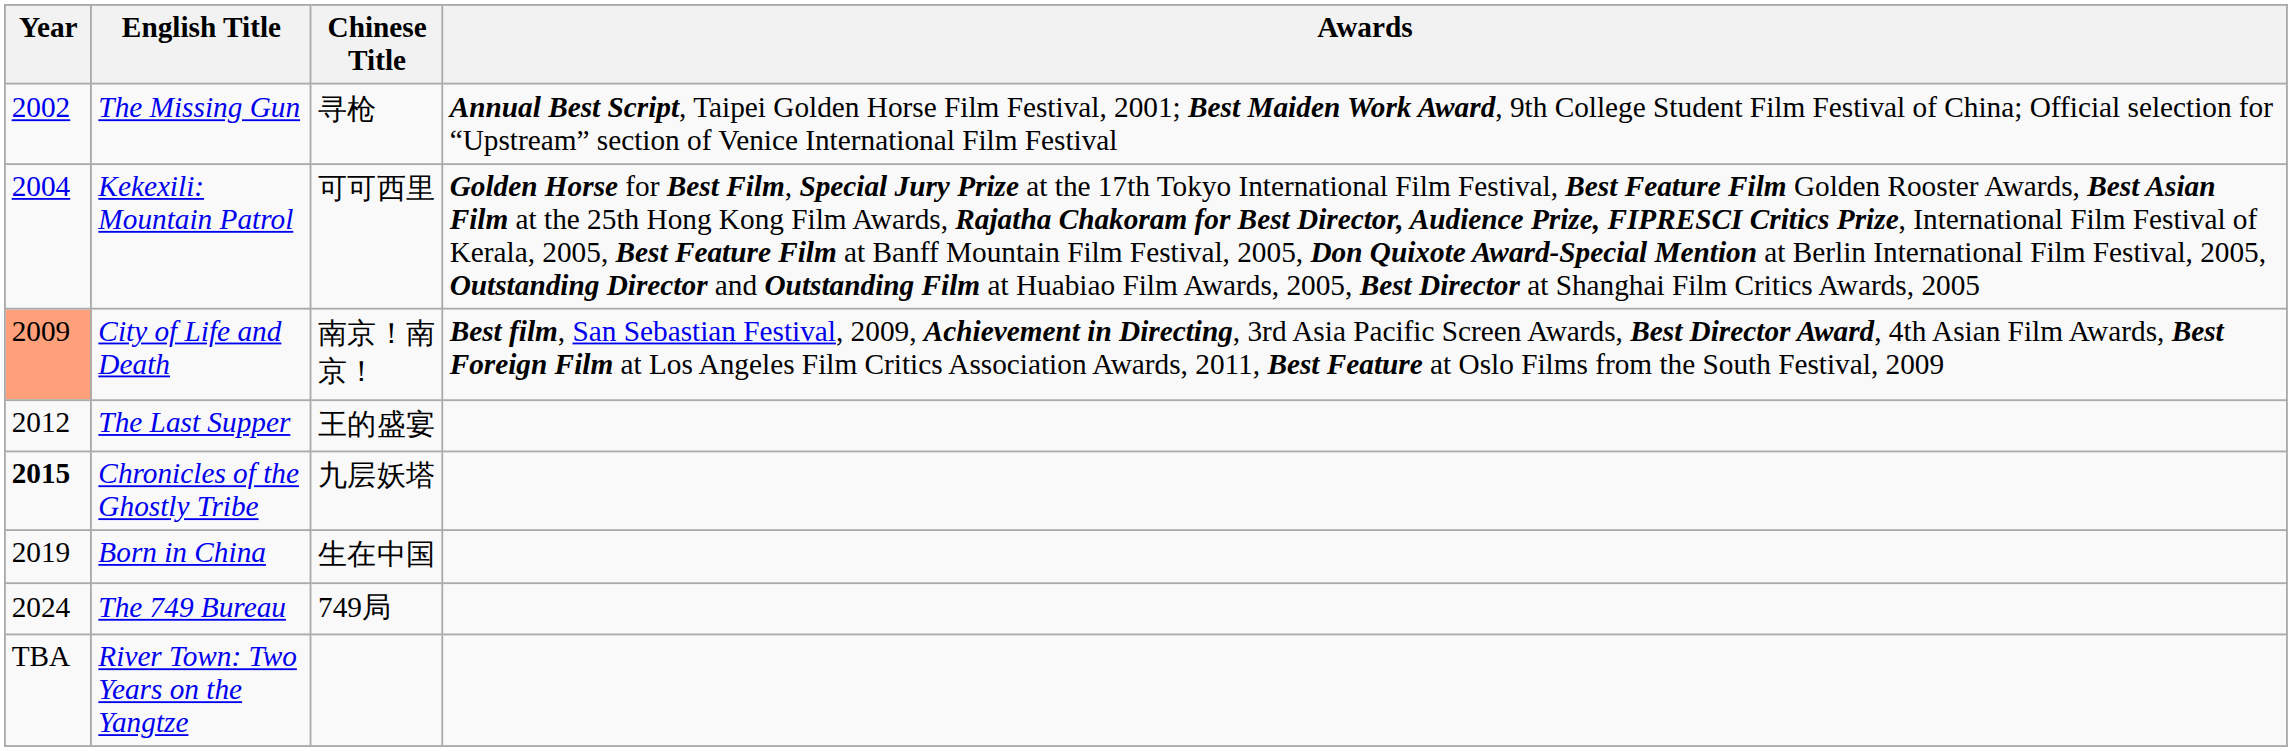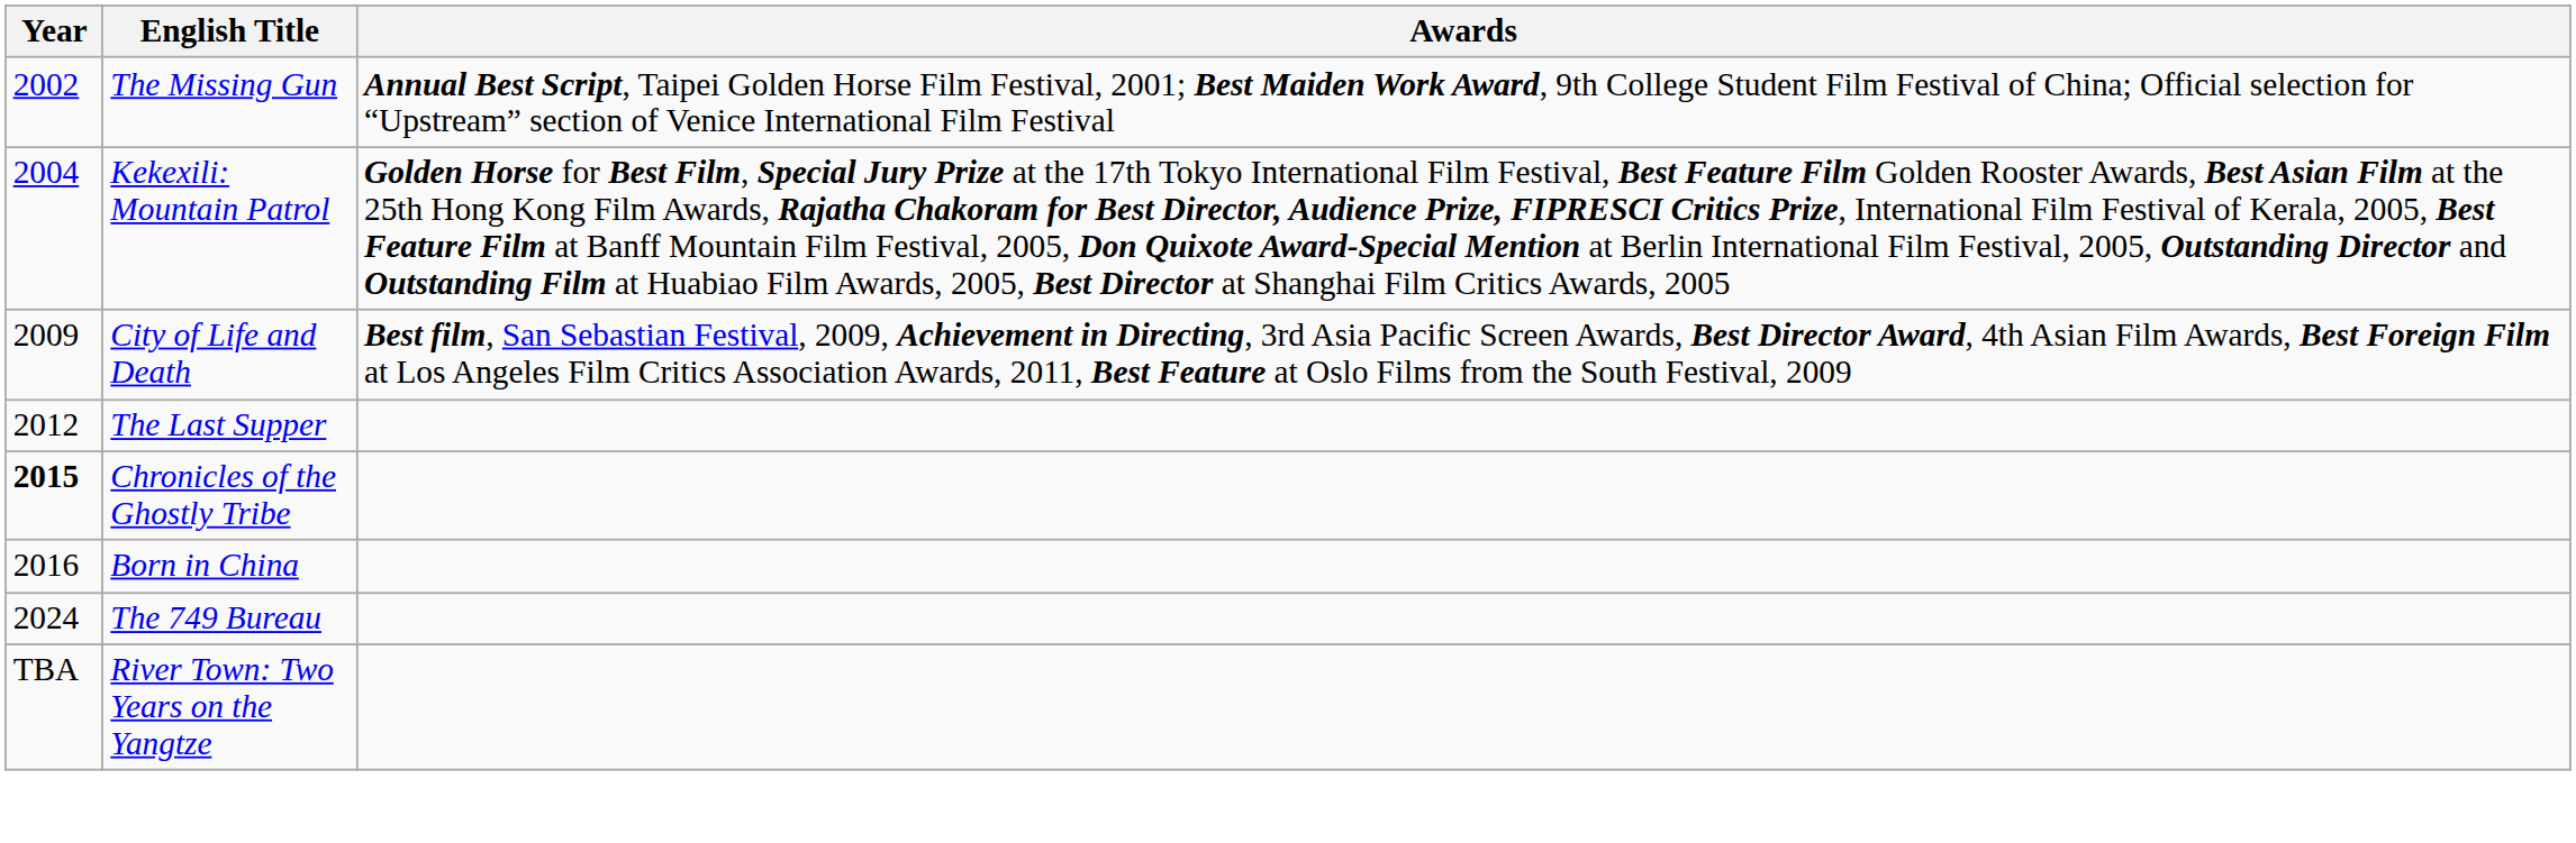 <table class="wikitable">
 <tr>
 <th align="left" valign="top" width="40">Year</th>
 <th align="left" valign="top">English Title</th>
-<th align="left" valign="top">Chinese Title</th>
 <th align="left" valign="top">Awards</th>
 </tr>
 <tr>
 <td align="left" valign="top"><a href='#'>2002</a></td>
 <td align="left" valign="top"><em><a href='#'>The Missing Gun</a></em></td>
-<td align="left" valign="top">寻枪</td>
 <td align="left" valign="top"><strong><em>Annual Best Script</em></strong>, Taipei Golden Horse Film Festival, 2001; <strong><em>Best Maiden Work Award</em></strong>, 9th College Student Film Festival of China; Official selection for “Upstream” section of Venice International Film Festival</td>
 </tr>
 <tr>
 <td align="left" valign="top"><a href='#'>2004</a></td>
 <td align="left" valign="top"><em><a href='#'>Kekexili: Mountain Patrol</a></em></td>
-<td align="left" valign="top">可可西里</td>
 <td align="left" valign="top"><strong><em>Golden Horse</em></strong> for <strong><em>Best Film</em></strong>, <strong><em>Special Jury Prize</em></strong> at the 17th Tokyo International Film Festival,  <strong><em>Best Feature Film</em></strong> Golden Rooster Awards, <strong><em>Best Asian Film</em></strong> at the 25th Hong Kong Film Awards, <strong><em>Rajatha Chakoram for Best Director, Audience Prize, FIPRESCI Critics Prize</em></strong>, International Film Festival of Kerala, 2005, <strong><em>Best Feature Film</em></strong> at Banff Mountain Film Festival, 2005, <strong><em>Don Quixote Award-Special Mention</em></strong> at Berlin International Film Festival, 2005, <strong><em>Outstanding Director</em></strong> and <strong><em>Outstanding Film</em></strong> at Huabiao Film Awards, 2005, <strong><em>Best Director</em></strong> at Shanghai Film Critics Awards, 2005</td>
 </tr>
 <tr>
-<td align="left" valign="top" style="background: lightsalmon;">2009</td>
+<td align="left" valign="top">2009</td>
 <td align="left" valign="top"><em><a href='#'>City of Life and Death</a></em></td>
-<td align="left" valign="top">南京！南京！</td>
 <td align="left" valign="top"><strong><em>Best film</em></strong>, <a href='#'>San Sebastian Festival</a>, 2009, <strong><em>Achievement in Directing</em></strong>, 3rd Asia Pacific Screen Awards, <strong><em>Best Director Award</em></strong>, 4th Asian Film Awards, <strong><em>Best Foreign Film</em></strong> at Los Angeles Film Critics Association Awards, 2011, <strong><em>Best Feature</em></strong> at Oslo Films from the South Festival, 2009</td>
 </tr>
 <tr>
 <td align="left" valign="top">2012</td>
 <td align="left" valign="top"><em><a href='#'>The Last Supper</a></em></td>
-<td align="left" valign="top">王的盛宴</td>
 <td align="left" valign="top"></td>
 </tr>
 <tr>
 <td align="left" valign="top"><strong>2015</strong></td>
 <td align="left" valign="top"><em><a href='#'>Chronicles of the Ghostly Tribe</a></em></td>
-<td align="left" valign="top">九层妖塔</td>
 <td align="left" valign="top"></td>
 </tr>
 <tr>
-<td align="left" valign="top">2019</td>
+<td align="left" valign="top">2016</td>
 <td align="left" valign="top"><em><a href='#'>Born in China</a></em></td>
-<td align="left" valign="top">生在中国</td>
 <td align="left" valign="top"></td>
 </tr>
 <tr>
 <td>2024</td>
 <td><em><a href='#'>The 749 Bureau</a></em></td>
-<td>749局</td>
 <td></td>
 </tr>
 <tr>
 <td align="left" valign="top">TBA</td>
 <td align="left" valign="top"><em><a href='#'>River Town: Two Years on the Yangtze</a></em> </td>
 <td align="left" valign="top"></td>
-<td align="left" valign="top"></td>
 </tr>
 </table>
